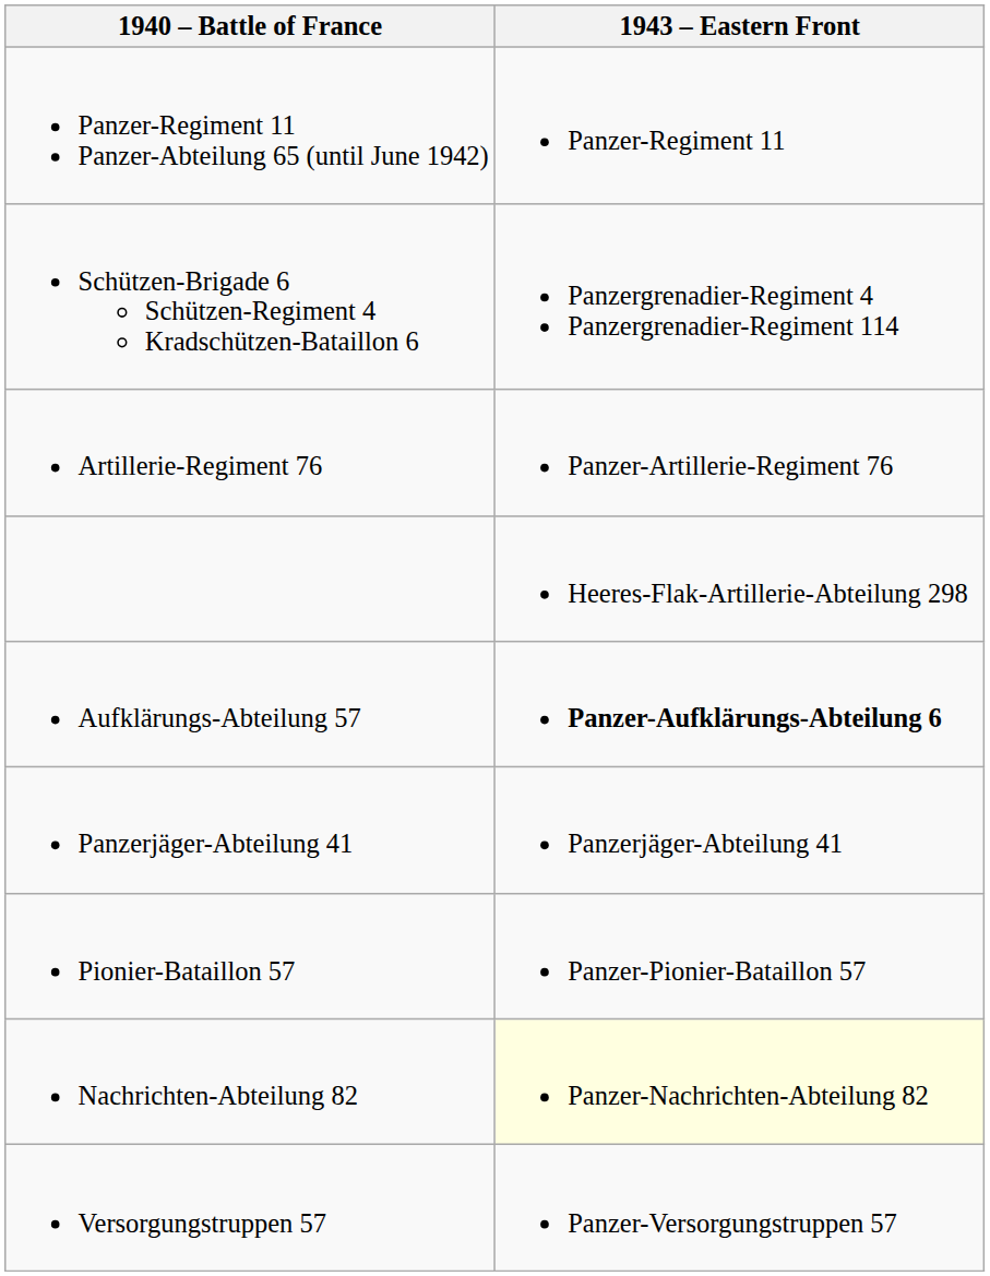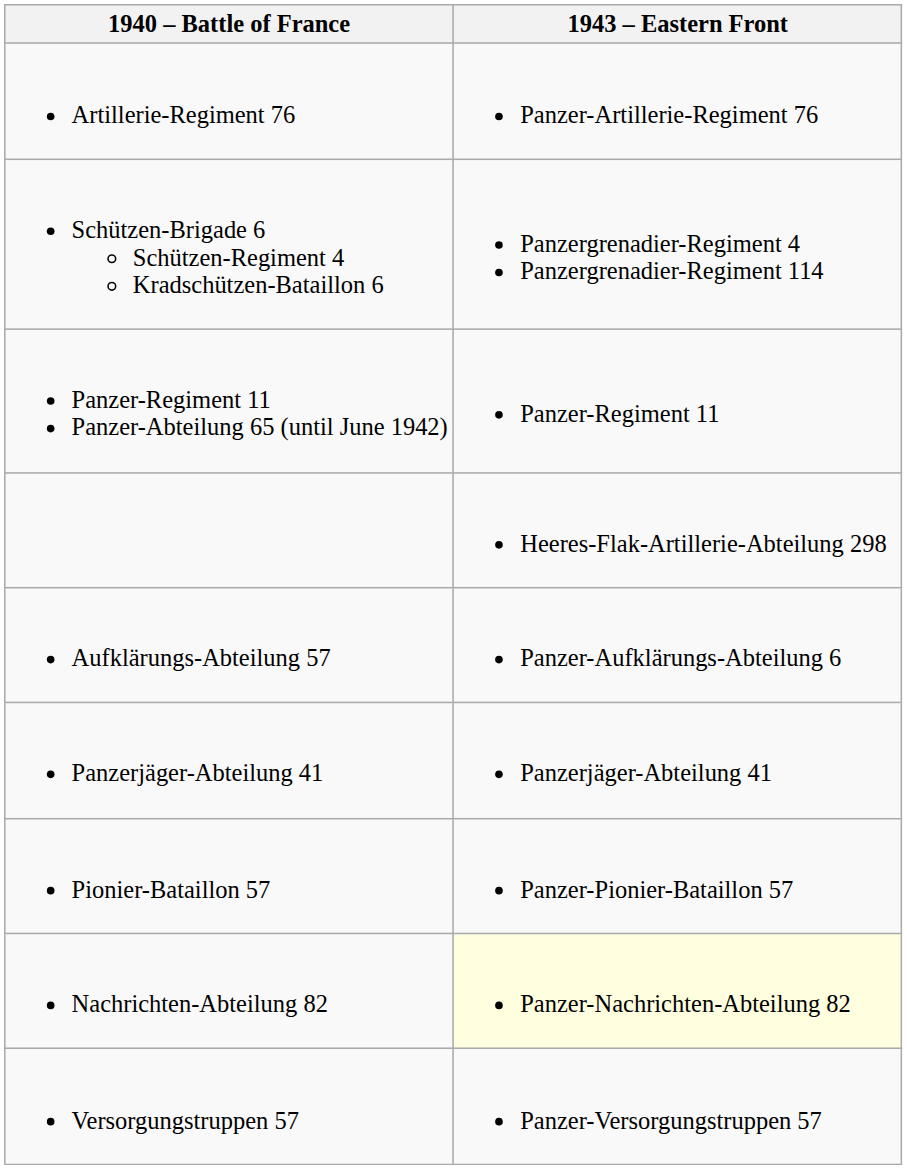 <table class="wikitable">
 <tr>
 <th>1940 – Battle of France</th>
 <th>1943 – Eastern Front</th>
 </tr>
 <tr>
-<td width=50%><br><ul><li>Panzer-Regiment 11</li><li>Panzer-Abteilung 65 (until June 1942)</li></ul></td>
-<td width=50%><br><ul><li>Panzer-Regiment 11</li></ul></td>
+<td><br><ul><li>Artillerie-Regiment 76</li></ul></td>
+<td><br><ul><li>Panzer-Artillerie-Regiment 76</li></ul></td>
 </tr>
 <tr>
 <td><br><ul><li>Schützen-Brigade 6<ul><li>Schützen-Regiment 4</li><li>Kradschützen-Bataillon 6</li></ul></li></ul></td>
 <td><br><ul><li>Panzergrenadier-Regiment 4</li><li>Panzergrenadier-Regiment 114</li></ul></td>
 </tr>
 <tr>
-<td><br><ul><li>Artillerie-Regiment 76</li></ul></td>
-<td><br><ul><li>Panzer-Artillerie-Regiment 76</li></ul></td>
+<td width=50%><br><ul><li>Panzer-Regiment 11</li><li>Panzer-Abteilung 65 (until June 1942)</li></ul></td>
+<td width=50%><br><ul><li>Panzer-Regiment 11</li></ul></td>
 </tr>
 <tr>
 <td></td>
 <td><br><ul><li>Heeres-Flak-Artillerie-Abteilung 298</li></ul></td>
 </tr>
 <tr>
 <td><br><ul><li>Aufklärungs-Abteilung 57</li></ul></td>
-<td><strong><br><ul><li>Panzer-Aufklärungs-Abteilung 6</li></ul></strong></td>
+<td><br><ul><li>Panzer-Aufklärungs-Abteilung 6</li></ul></td>
 </tr>
 <tr>
 <td><br><ul><li>Panzerjäger-Abteilung 41</li></ul></td>
 <td><br><ul><li>Panzerjäger-Abteilung 41</li></ul></td>
 </tr>
 <tr>
 <td><br><ul><li>Pionier-Bataillon 57</li></ul></td>
 <td><br><ul><li>Panzer-Pionier-Bataillon 57</li></ul></td>
 </tr>
 <tr>
 <td><br><ul><li>Nachrichten-Abteilung 82</li></ul></td>
 <td style="background: lightyellow;"><br><ul><li>Panzer-Nachrichten-Abteilung 82</li></ul></td>
 </tr>
 <tr>
 <td><br><ul><li>Versorgungstruppen 57</li></ul></td>
 <td><br><ul><li>Panzer-Versorgungstruppen 57</li></ul></td>
 </tr>
 </table>
